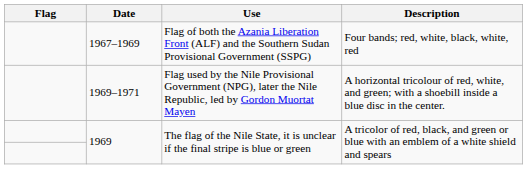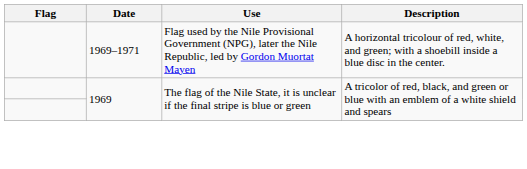 <table class="wikitable">
 <tr>
 <th style="width:110px;">Flag</th>
 <th style="width:100px;">Date</th>
 <th style="width:250px;">Use</th>
 <th style="width:250px;">Description</th>
-</tr>
-<tr>
-<td></td>
-<td>1967–1969</td>
-<td>Flag of both the <a href='#'>Azania Liberation Front</a> (ALF) and the Southern Sudan Provisional Government (SSPG)</td>
-<td>Four bands; red, white, black, white, red</td>
 </tr>
 <tr>
 <td></td>
 <td>1969–1971</td>
 <td>Flag used by the Nile Provisional Government (NPG), later the Nile Republic, led by <a href='#'>Gordon Muortat Mayen</a></td>
 <td>A horizontal tricolour of red, white, and green; with a shoebill inside a blue disc in the center.</td>
 </tr>
 <tr>
 <td></td>
 <td rowspan="2">1969</td>
 <td rowspan="2">The flag of the Nile State, it is unclear if the final stripe is blue or green</td>
 <td rowspan="2">A tricolor of red, black, and green or blue with an emblem of a white shield and spears</td>
 </tr>
 <tr>
 <td></td>
 </tr>
 </table>
